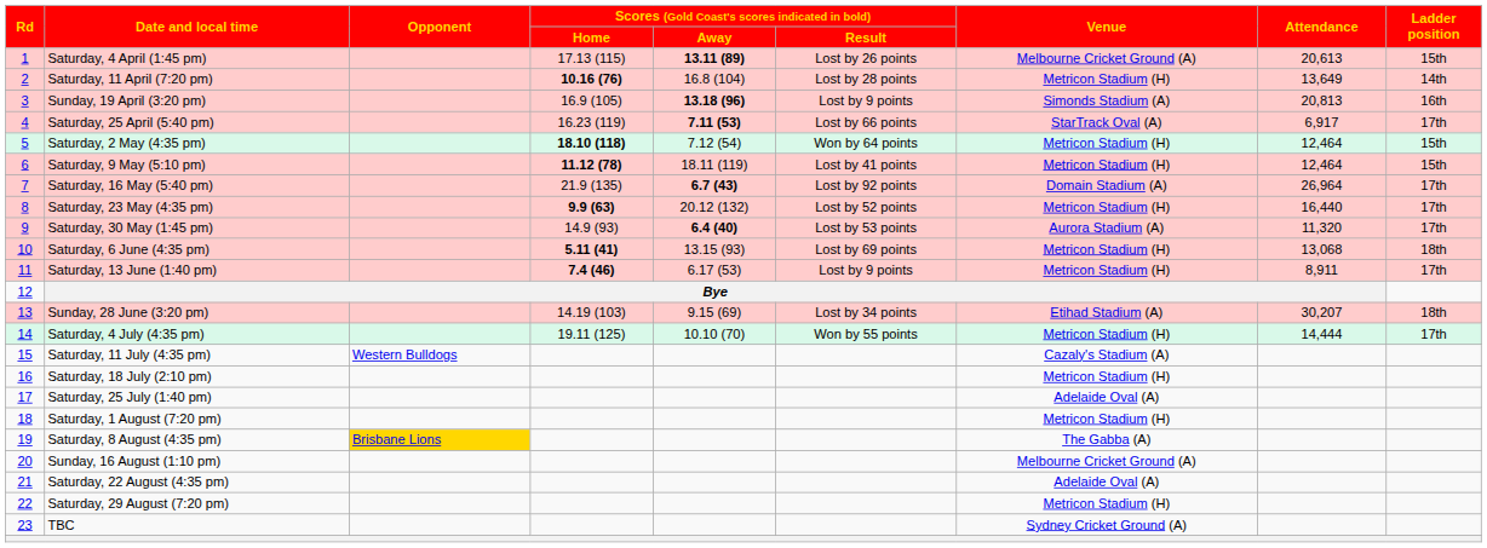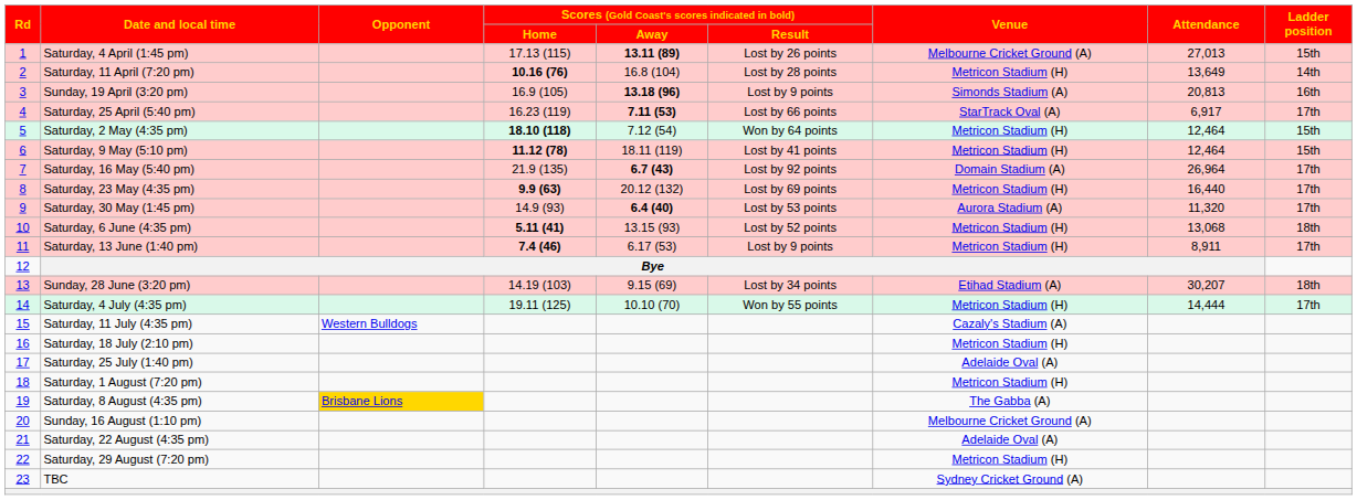 <table class="wikitable" style="font-size:90%; text-align:center; width: 100%; margin-left: auto; margin-right: auto;">
 <tr style="text-align:center; background:red; color:gold; font-weight:bold">
 <td rowspan=2><strong>Rd</strong></td>
 <td rowspan=2><strong>Date and local time</strong></td>
 <td rowspan=2><strong>Opponent</strong></td>
 <td colspan=3><strong>Scores</strong> <small>(Gold Coast's scores indicated in <strong>bold</strong>)</small></td>
 <td rowspan=2><strong>Venue</strong></td>
 <td rowspan=2><strong>Attendance</strong></td>
 <td rowspan=2><strong>Ladder<br>position</strong></td>
 </tr>
 <tr>
 <th style="background:red; color:gold;">Home</th>
 <th style="background:red; color:gold;">Away</th>
 <th style="background:red; color:gold;">Result</th>
 </tr>
 <tr style="background:#fcc;">
 <td><a href='#'>1</a></td>
 <td align=left>Saturday, 4 April (1:45 pm)</td>
 <td align=left></td>
 <td>17.13 (115)</td>
 <td><strong>13.11 (89)</strong></td>
 <td>Lost by 26 points</td>
 <td><a href='#'>Melbourne Cricket Ground</a> (A)</td>
-<td>20,613</td>
+<td>27,013</td>
 <td>15th</td>
 </tr>
 <tr style="background:#fcc;">
 <td><a href='#'>2</a></td>
 <td align=left>Saturday, 11 April (7:20 pm)</td>
 <td align=left></td>
 <td><strong>10.16 (76)</strong></td>
 <td>16.8 (104)</td>
 <td>Lost by 28 points</td>
 <td><a href='#'>Metricon Stadium</a> (H)</td>
 <td>13,649</td>
 <td>14th</td>
 </tr>
 <tr style="background:#fcc;">
 <td><a href='#'>3</a></td>
 <td align=left>Sunday, 19 April (3:20 pm)</td>
 <td align=left></td>
 <td>16.9 (105)</td>
 <td><strong>13.18 (96)</strong></td>
 <td>Lost by 9 points</td>
 <td><a href='#'>Simonds Stadium</a> (A)</td>
 <td>20,813</td>
 <td>16th</td>
 </tr>
 <tr style="background:#fcc;">
 <td><a href='#'>4</a></td>
 <td align=left>Saturday, 25 April (5:40 pm)</td>
 <td align=left></td>
 <td>16.23 (119)</td>
 <td><strong>7.11 (53)</strong></td>
 <td>Lost by 66 points</td>
 <td><a href='#'>StarTrack Oval</a> (A)</td>
 <td>6,917</td>
 <td>17th</td>
 </tr>
 <tr style="background:#d9f9e9;">
 <td><a href='#'>5</a></td>
 <td align=left>Saturday, 2 May (4:35 pm)</td>
 <td align=left></td>
 <td><strong>18.10 (118)</strong></td>
 <td>7.12 (54)</td>
 <td>Won by 64 points</td>
 <td><a href='#'>Metricon Stadium</a> (H)</td>
 <td>12,464</td>
 <td>15th</td>
 </tr>
 <tr style="background:#fcc;">
 <td><a href='#'>6</a></td>
 <td align=left>Saturday, 9 May (5:10 pm)</td>
 <td align=left></td>
 <td><strong>11.12 (78)</strong></td>
 <td>18.11 (119)</td>
 <td>Lost by 41 points</td>
 <td><a href='#'>Metricon Stadium</a> (H)</td>
 <td>12,464</td>
 <td>15th</td>
 </tr>
 <tr style="background:#fcc;">
 <td><a href='#'>7</a></td>
 <td align=left>Saturday, 16 May (5:40 pm)</td>
 <td align=left></td>
 <td>21.9 (135)</td>
 <td><strong>6.7 (43)</strong></td>
 <td>Lost by 92 points</td>
 <td><a href='#'>Domain Stadium</a> (A)</td>
 <td>26,964</td>
 <td>17th</td>
 </tr>
 <tr style="background:#fcc;">
 <td><a href='#'>8</a></td>
 <td align=left>Saturday, 23 May (4:35 pm)</td>
 <td align=left></td>
 <td><strong>9.9 (63)</strong></td>
 <td>20.12 (132)</td>
-<td>Lost by 52 points</td>
+<td>Lost by 69 points</td>
 <td><a href='#'>Metricon Stadium</a> (H)</td>
 <td>16,440</td>
 <td>17th</td>
 </tr>
 <tr style="background:#fcc;">
 <td><a href='#'>9</a></td>
 <td align=left>Saturday, 30 May (1:45 pm)</td>
 <td align=left></td>
 <td>14.9 (93)</td>
 <td><strong>6.4 (40)</strong></td>
 <td>Lost by 53 points</td>
 <td><a href='#'>Aurora Stadium</a> (A)</td>
 <td>11,320</td>
 <td>17th</td>
 </tr>
 <tr style="background:#fcc;">
 <td><a href='#'>10</a></td>
 <td align=left>Saturday, 6 June (4:35 pm)</td>
 <td align=left></td>
 <td><strong>5.11 (41)</strong></td>
 <td>13.15 (93)</td>
-<td>Lost by 69 points</td>
+<td>Lost by 52 points</td>
 <td><a href='#'>Metricon Stadium</a> (H)</td>
 <td>13,068</td>
 <td>18th</td>
 </tr>
 <tr style="background:#fcc;">
 <td><a href='#'>11</a></td>
 <td align=left>Saturday, 13 June (1:40 pm)</td>
 <td align=left></td>
 <td><strong>7.4 (46)</strong></td>
 <td>6.17 (53)</td>
 <td>Lost by 9 points</td>
 <td><a href='#'>Metricon Stadium</a> (H)</td>
 <td>8,911</td>
 <td>17th</td>
 </tr>
 <tr>
 <td><a href='#'>12</a></td>
 <th colspan=7><span><em>Bye</em></span></th>
 <td></td>
 </tr>
 <tr style="background:#fcc;">
 <td><a href='#'>13</a></td>
 <td align=left>Sunday, 28 June (3:20 pm)</td>
 <td align=left></td>
 <td>14.19 (103)</td>
 <td>9.15 (69)</td>
 <td>Lost by 34 points</td>
 <td><a href='#'>Etihad Stadium</a> (A)</td>
 <td>30,207</td>
 <td>18th</td>
 </tr>
 <tr style="background:#d9f9e9;">
 <td><a href='#'>14</a></td>
 <td align=left>Saturday, 4 July (4:35 pm)</td>
 <td align=left></td>
 <td>19.11 (125)</td>
 <td>10.10 (70)</td>
 <td>Won by 55 points</td>
 <td><a href='#'>Metricon Stadium</a> (H)</td>
 <td>14,444</td>
 <td>17th</td>
 </tr>
 <tr>
 <td><a href='#'>15</a></td>
 <td align=left>Saturday, 11 July (4:35 pm)</td>
 <td align=left><a href='#'>Western Bulldogs</a></td>
 <td></td>
 <td></td>
 <td></td>
 <td><a href='#'>Cazaly's Stadium</a> (A)</td>
 <td></td>
 <td></td>
 </tr>
 <tr>
 <td><a href='#'>16</a></td>
 <td align=left>Saturday, 18 July (2:10 pm)</td>
 <td align=left></td>
 <td></td>
 <td></td>
 <td></td>
 <td><a href='#'>Metricon Stadium</a> (H)</td>
 <td></td>
 <td></td>
 </tr>
 <tr>
 <td><a href='#'>17</a></td>
 <td align=left>Saturday, 25 July (1:40 pm)</td>
 <td align=left></td>
 <td></td>
 <td></td>
 <td></td>
 <td><a href='#'>Adelaide Oval</a> (A)</td>
 <td></td>
 <td></td>
 </tr>
 <tr>
 <td><a href='#'>18</a></td>
 <td align=left>Saturday, 1 August (7:20 pm)</td>
 <td align=left></td>
 <td></td>
 <td></td>
 <td></td>
 <td><a href='#'>Metricon Stadium</a> (H)</td>
 <td></td>
 <td></td>
 </tr>
 <tr>
 <td><a href='#'>19</a></td>
 <td align=left>Saturday, 8 August (4:35 pm)</td>
 <td align=left style="background: gold;"><a href='#'>Brisbane Lions</a></td>
 <td></td>
 <td></td>
 <td></td>
 <td><a href='#'>The Gabba</a> (A)</td>
 <td></td>
 <td></td>
 </tr>
 <tr>
 <td><a href='#'>20</a></td>
 <td align=left>Sunday, 16 August (1:10 pm)</td>
 <td align=left></td>
 <td></td>
 <td></td>
 <td></td>
 <td><a href='#'>Melbourne Cricket Ground</a> (A)</td>
 <td></td>
 <td></td>
 </tr>
 <tr>
 <td><a href='#'>21</a></td>
 <td align=left>Saturday, 22 August (4:35 pm)</td>
 <td align=left></td>
 <td></td>
 <td></td>
 <td></td>
 <td><a href='#'>Adelaide Oval</a> (A)</td>
 <td></td>
 <td></td>
 </tr>
 <tr>
 <td><a href='#'>22</a></td>
 <td align=left>Saturday, 29 August (7:20 pm)</td>
 <td align=left></td>
 <td></td>
 <td></td>
 <td></td>
 <td><a href='#'>Metricon Stadium</a> (H)</td>
 <td></td>
 <td></td>
 </tr>
 <tr>
 <td><a href='#'>23</a></td>
 <td align=left>TBC</td>
 <td align=left></td>
 <td></td>
 <td></td>
 <td></td>
 <td><a href='#'>Sydney Cricket Ground</a> (A)</td>
 <td></td>
 <td></td>
 </tr>
 <tr>
 <th colspan=9></th>
 </tr>
 </table>
